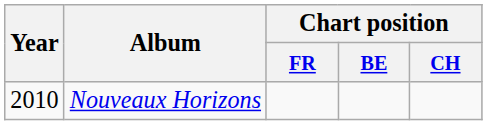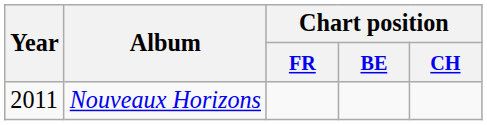 <table class="wikitable">
 <tr>
 <th style="text-align:center;" rowspan="2">Year</th>
 <th style="text-align:center;" rowspan="2">Album</th>
 <th style="text-align:center;" colspan="4">Chart position</th>
 </tr>
 <tr>
 <th width="40"><small><a href='#'>FR</a><br></small></th>
 <th width="40"><small><a href='#'>BE</a></small></th>
 <th width="40"><small><a href='#'>CH</a></small></th>
 </tr>
 <tr>
-<td>2010</td>
+<td>2011</td>
 <td><em><a href='#'>Nouveaux Horizons</a></em></td>
 <td></td>
 <td></td>
 <td></td>
 </tr>
 </table>
